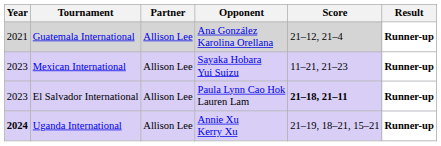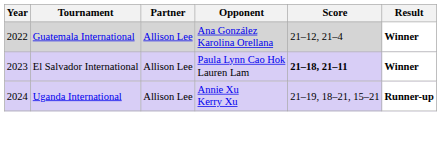 <table class="sortable wikitable" style="font-size: 90%;">
 <tr>
 <th>Year</th>
 <th>Tournament</th>
 <th>Partner</th>
 <th>Opponent</th>
 <th>Score</th>
 <th>Result</th>
 </tr>
 <tr style="background:#D5D5D5">
-<td align="center">2021</td>
+<td align="center">2022</td>
 <td align="left"><a href='#'>Guatemala International</a></td>
 <td align="left"> <a href='#'>Allison Lee</a></td>
 <td align="left"> <a href='#'>Ana González</a> <br> <a href='#'>Karolina Orellana</a></td>
 <td align="left">21–12, 21–4</td>
-<td style="text-align:left; background:white"> <strong>Runner-up</strong></td>
-</tr>
-<tr style="background:#D8CEF6">
-<td align="center">2023</td>
-<td align="left"><a href='#'>Mexican International</a></td>
-<td align="left"> Allison Lee</td>
-<td align="left"> <a href='#'>Sayaka Hobara</a><br> <a href='#'>Yui Suizu</a></td>
-<td align="left">11–21, 21–23</td>
-<td style="text-align:left; background:white"> <strong>Runner-up</strong></td>
+<td style="text-align:left; background:white"> <strong>Winner</strong></td>
 </tr>
 <tr style="background:#D8CEF6">
 <td align="center">2023</td>
 <td align="left">El Salvador International</td>
 <td align="left"> Allison Lee</td>
 <td align="left"> <a href='#'>Paula Lynn Cao Hok</a><br> Lauren Lam</td>
 <td align="left"><strong>21–18, 21–11</strong></td>
-<td style="text-align:left; background:white"> <strong>Runner-up</strong></td>
+<td style="text-align:left; background:white"> <strong>Winner</strong></td>
 </tr>
 <tr style="background:#D8CEF6">
-<td align="center"><strong>2024</strong></td>
+<td align="center">2024</td>
 <td align="left"><a href='#'>Uganda International</a></td>
 <td align="left"> Allison Lee</td>
 <td align="left"> <a href='#'>Annie Xu</a><br> <a href='#'>Kerry Xu</a></td>
 <td align="left">21–19, 18–21, 15–21</td>
 <td style="text-align:left; background:white"> <strong>Runner-up</strong></td>
 </tr>
 </table>
